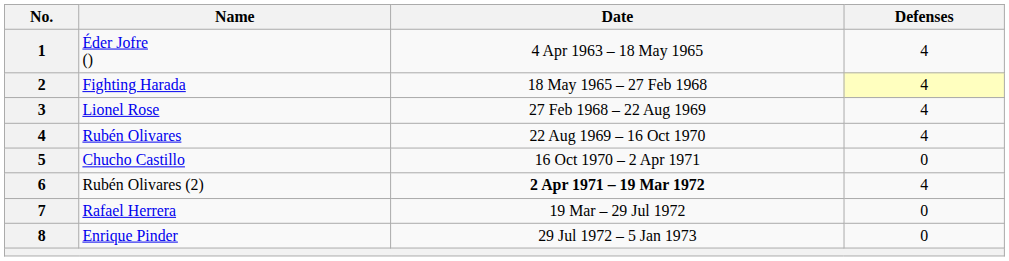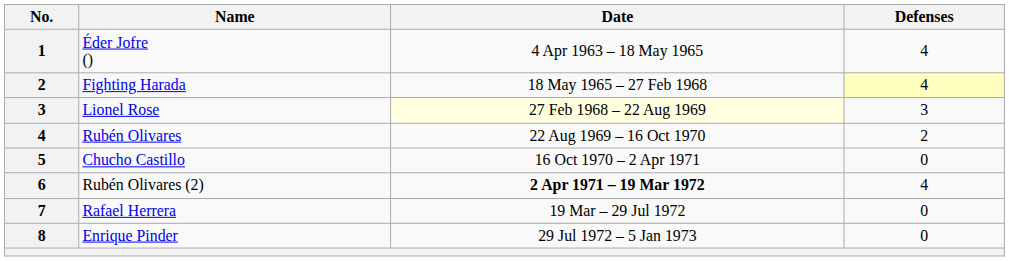 <table class="wikitable sortable" style="width:80%">
 <tr>
 <th>No.</th>
 <th>Name</th>
 <th>Date</th>
 <th>Defenses</th>
 </tr>
 <tr>
 <th>1</th>
 <td align="left"><a href='#'>Éder Jofre</a><br>()</td>
 <td align="center">4 Apr 1963 – 18 May 1965</td>
 <td align="center">4</td>
 </tr>
 <tr>
 <th>2</th>
 <td align="left"><a href='#'>Fighting Harada</a></td>
 <td align="center">18 May 1965 – 27 Feb 1968</td>
 <td style="background:#ffffbf;" align="center">4</td>
 </tr>
 <tr>
 <th>3</th>
 <td align="left"><a href='#'>Lionel Rose</a></td>
-<td align="center">27 Feb 1968 – 22 Aug 1969</td>
-<td align="center">4</td>
+<td align="center" style="background: lightyellow;">27 Feb 1968 – 22 Aug 1969</td>
+<td align="center">3</td>
 </tr>
 <tr>
 <th>4</th>
 <td align="left"><a href='#'>Rubén Olivares</a></td>
 <td align="center">22 Aug 1969 – 16 Oct 1970</td>
-<td align="center">4</td>
+<td align="center">2</td>
 </tr>
 <tr>
 <th>5</th>
 <td align="left"><a href='#'>Chucho Castillo</a></td>
 <td align="center">16 Oct 1970 – 2 Apr 1971</td>
 <td align="center">0</td>
 </tr>
 <tr>
 <th>6</th>
 <td align="left">Rubén Olivares (2)</td>
 <td align="center"><strong>2 Apr 1971 – 19 Mar 1972</strong></td>
 <td align="center">4</td>
 </tr>
 <tr>
 <th>7</th>
 <td align="left"><a href='#'>Rafael Herrera</a></td>
 <td align="center">19 Mar – 29 Jul 1972</td>
 <td align="center">0</td>
 </tr>
 <tr>
 <th>8</th>
 <td align="left"><a href='#'>Enrique Pinder</a></td>
 <td align="center">29 Jul 1972 – 5 Jan 1973</td>
 <td align="center">0</td>
 </tr>
 <tr align=center>
 <th colspan=4></th>
 </tr>
 </table>
